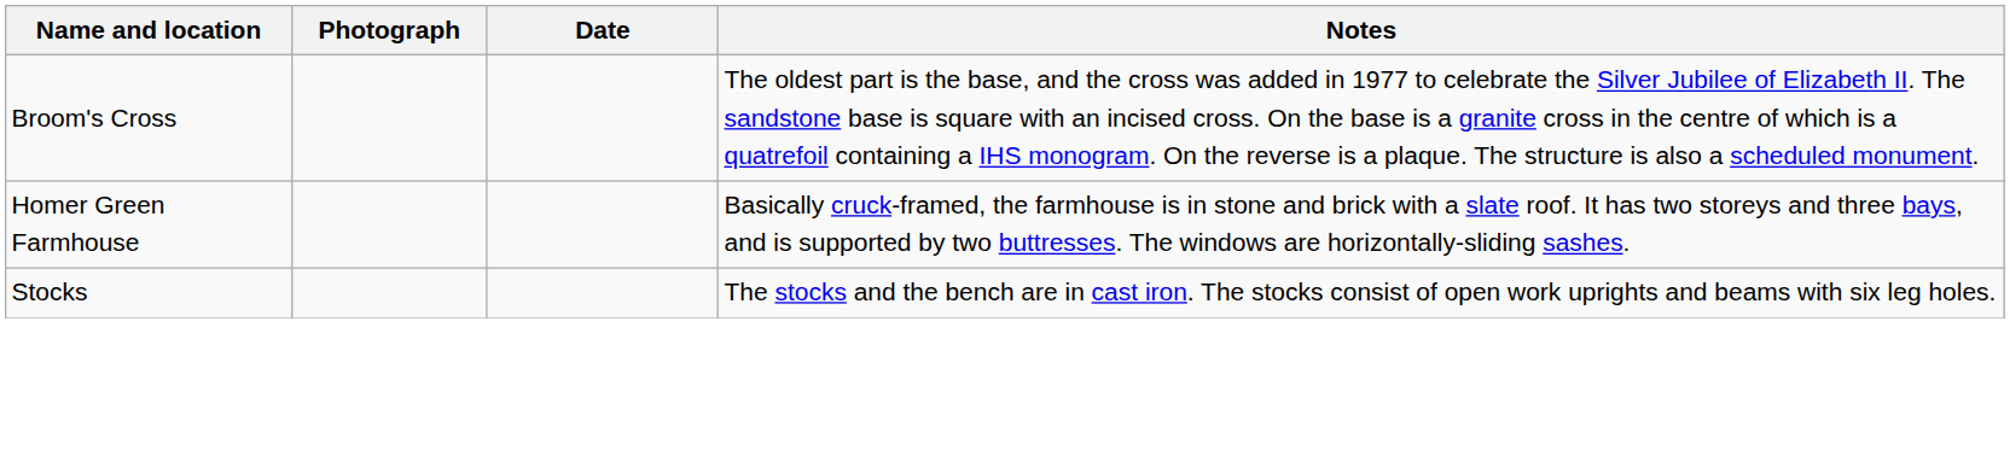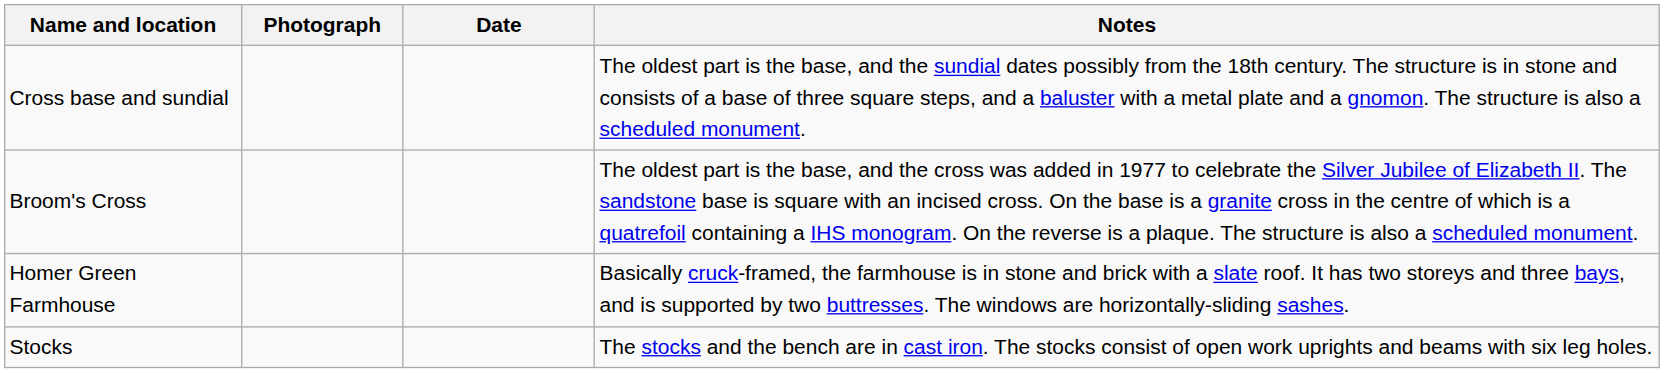 <table class="wikitable sortable plainrowheaders" style="width:100%;border:0px;text-align:left;line-height:150%;">
 <tr>
 <th scope="col"  style="width:150px">Name and location</th>
 <th scope="col"  style="width:100px" class="unsortable">Photograph</th>
 <th scope="col"  style="width:120px">Date</th>
 <th scope="col"  style="width:700px" class="unsortable">Notes</th>
+</tr>
+<tr>
+<td>Cross base and sundial<br><small></small></td>
+<td></td>
+<td align="center"></td>
+<td>The oldest part is the base, and the <a href='#'>sundial</a> dates possibly from the 18th century.  The structure is in stone and consists of a base of three square steps, and a <a href='#'>baluster</a> with a metal plate and a <a href='#'>gnomon</a>.  The structure is also a <a href='#'>scheduled monument</a>.</td>
 </tr>
 <tr>
 <td>Broom's Cross<br><small></small></td>
 <td></td>
 <td align="center"></td>
 <td>The oldest part is the base, and the cross was added in 1977 to celebrate the <a href='#'>Silver Jubilee of Elizabeth II</a>.  The <a href='#'>sandstone</a> base is square with an incised cross.  On the base is a <a href='#'>granite</a> cross in the centre of which is a <a href='#'>quatrefoil</a> containing a <a href='#'>IHS monogram</a>.  On the reverse is a plaque.  The structure is also a <a href='#'>scheduled monument</a>.</td>
 </tr>
 <tr>
 <td>Homer Green Farmhouse<br><small></small></td>
 <td></td>
 <td align="center"></td>
 <td>Basically <a href='#'>cruck</a>-framed, the farmhouse is in stone and brick with a <a href='#'>slate</a> roof.  It has two storeys and three <a href='#'>bays</a>, and is supported by two <a href='#'>buttresses</a>.  The windows are horizontally-sliding <a href='#'>sashes</a>.</td>
 </tr>
 <tr>
 <td>Stocks<br><small></small></td>
 <td></td>
 <td align="center"></td>
 <td>The <a href='#'>stocks</a> and the bench are in <a href='#'>cast iron</a>.   The stocks consist of open work uprights and beams with six leg holes.</td>
 </tr>
 <tr>
 </tr>
 </table>
